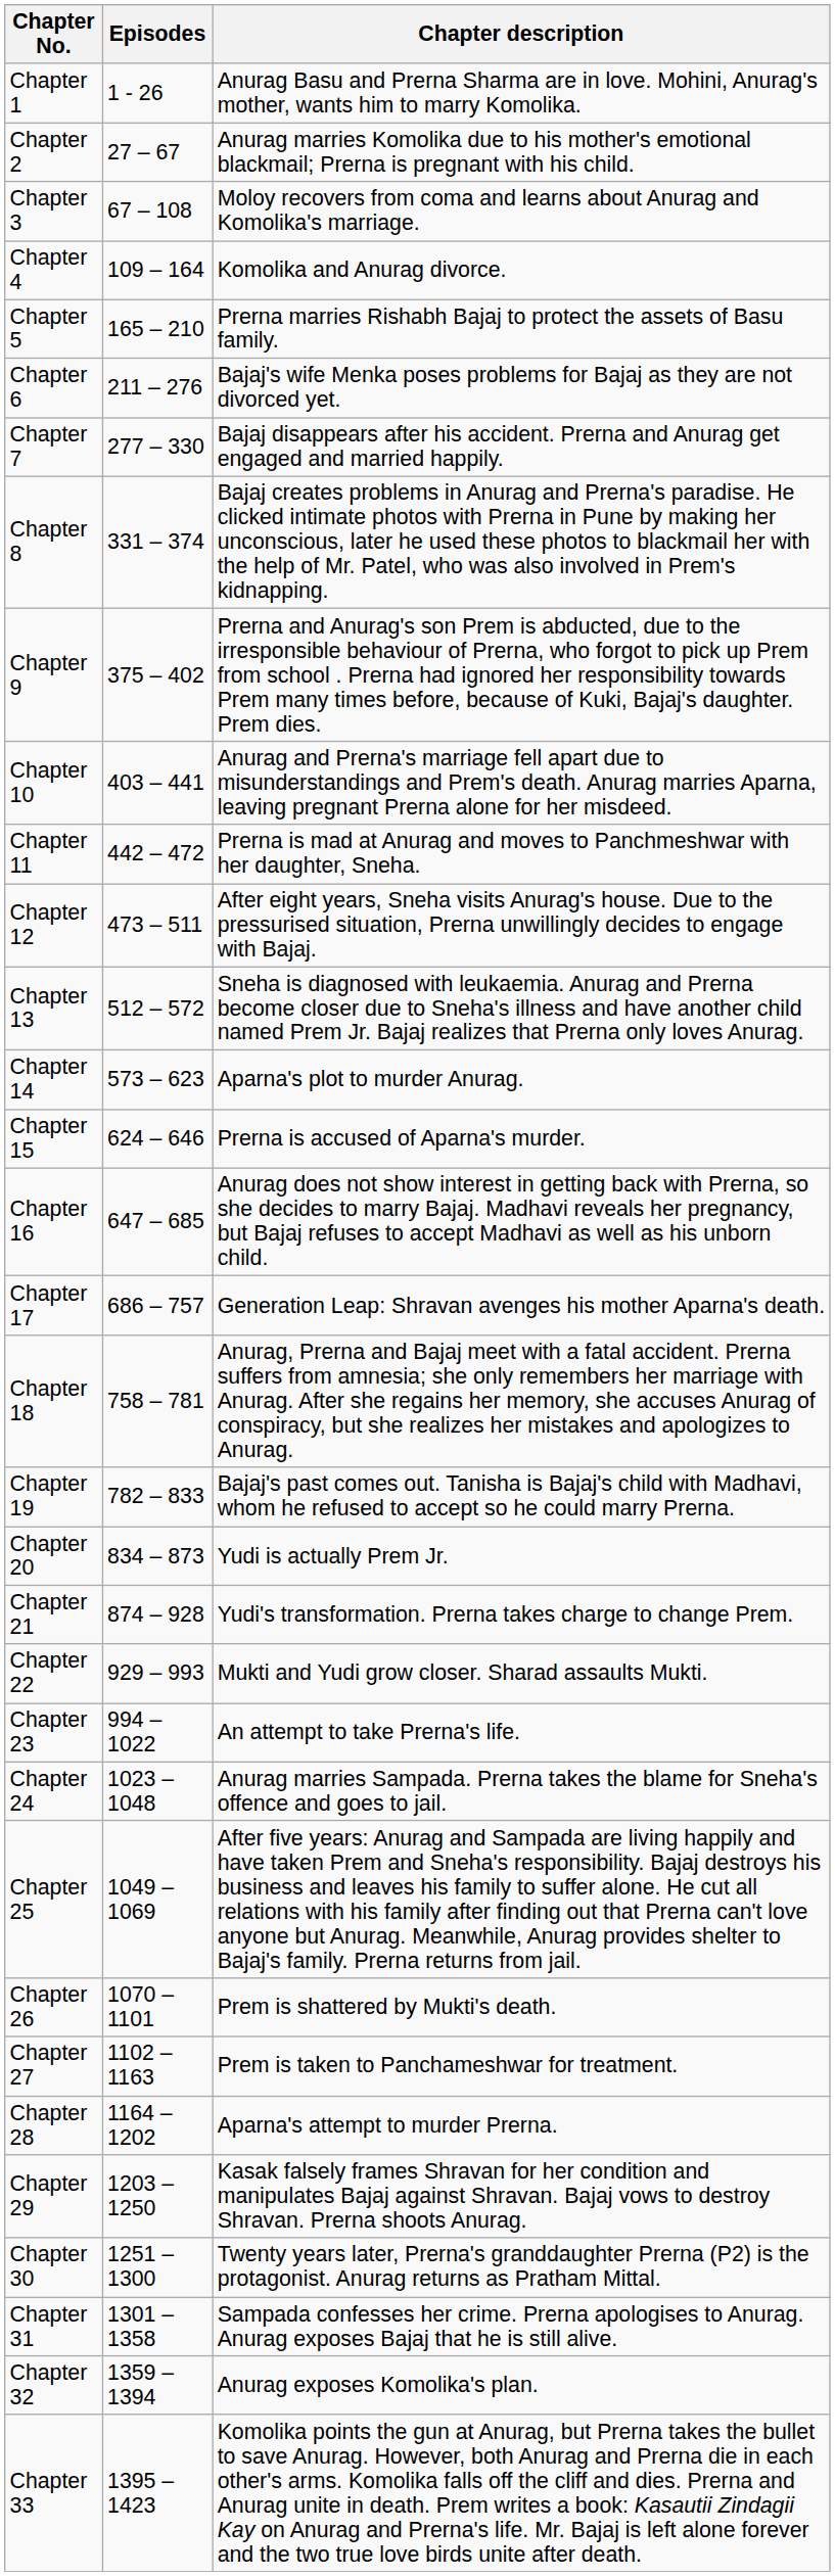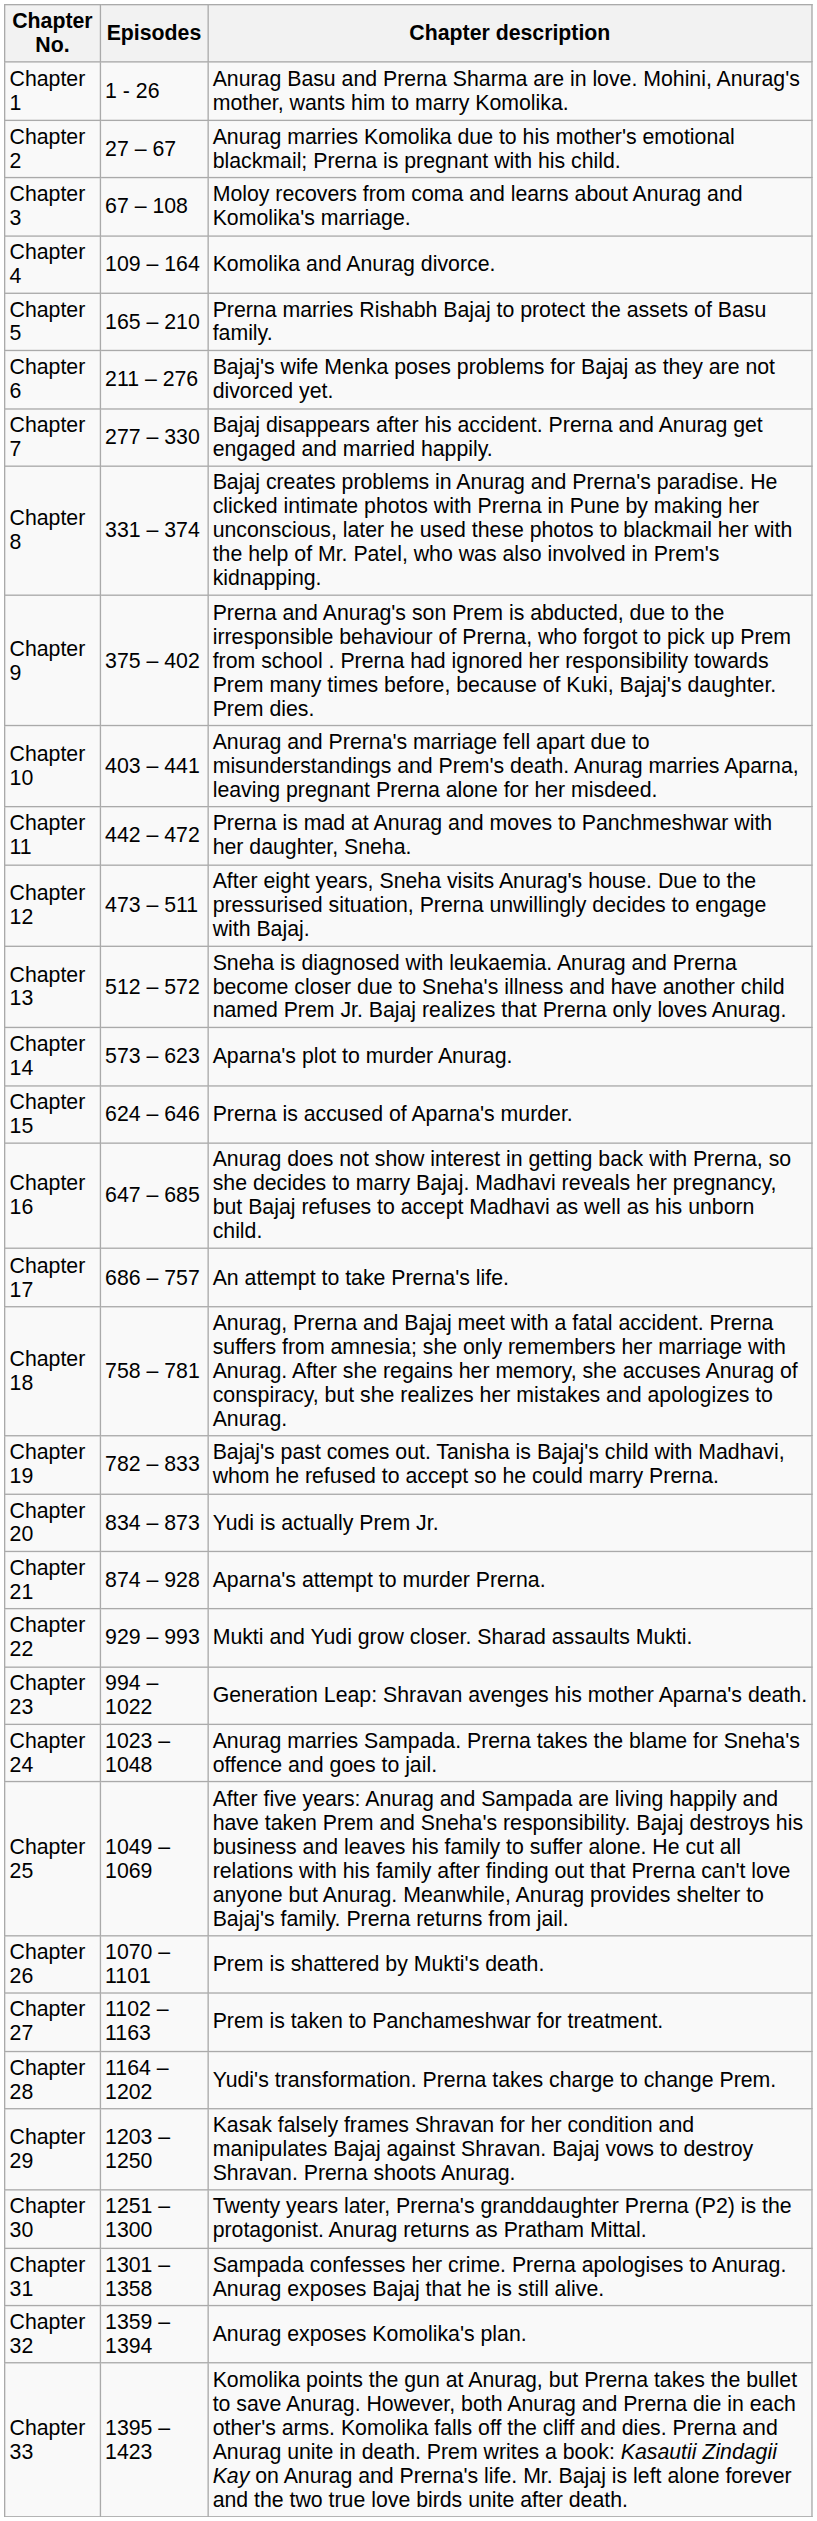 <table class="wikitable sortable">
 <tr>
 <th>Chapter No.</th>
 <th>Episodes</th>
 <th>Chapter description</th>
 </tr>
 <tr>
 <td>Chapter 1</td>
 <td>1 - 26</td>
 <td>Anurag Basu and Prerna Sharma are in love. Mohini, Anurag's mother, wants him to marry Komolika.</td>
 </tr>
 <tr>
 <td>Chapter 2</td>
 <td>27 – 67</td>
 <td>Anurag marries Komolika due to his mother's emotional blackmail; Prerna is pregnant with his child.</td>
 </tr>
 <tr>
 <td>Chapter 3</td>
 <td>67 – 108</td>
 <td>Moloy recovers from coma and learns about Anurag and Komolika's marriage.</td>
 </tr>
 <tr>
 <td>Chapter 4</td>
 <td>109 – 164</td>
 <td>Komolika and Anurag divorce.</td>
 </tr>
 <tr>
 <td>Chapter 5</td>
 <td>165 – 210</td>
 <td>Prerna marries Rishabh Bajaj to protect the assets of Basu family.</td>
 </tr>
 <tr>
 <td>Chapter 6</td>
 <td>211 – 276</td>
 <td>Bajaj's wife Menka poses problems for Bajaj as they are not divorced yet.</td>
 </tr>
 <tr>
 <td>Chapter 7</td>
 <td>277 – 330</td>
 <td>Bajaj disappears after his accident. Prerna and Anurag get engaged and married happily.</td>
 </tr>
 <tr>
 <td>Chapter 8</td>
 <td>331 – 374</td>
 <td>Bajaj creates problems in Anurag and Prerna's paradise. He clicked intimate photos with Prerna in Pune by making her unconscious, later he used these photos to blackmail her with the help of Mr. Patel, who was also involved in Prem's kidnapping.</td>
 </tr>
 <tr>
 <td>Chapter 9</td>
 <td>375 – 402</td>
 <td>Prerna and Anurag's son Prem is abducted, due to the irresponsible behaviour of Prerna, who forgot to pick up Prem from school . Prerna had ignored her responsibility towards Prem many times before, because of Kuki, Bajaj's daughter. Prem dies.</td>
 </tr>
 <tr>
 <td>Chapter 10</td>
 <td>403 – 441</td>
 <td>Anurag and Prerna's marriage fell apart due to misunderstandings and Prem's death. Anurag marries Aparna, leaving pregnant Prerna alone for her misdeed.</td>
 </tr>
 <tr>
 <td>Chapter 11</td>
 <td>442 – 472</td>
 <td>Prerna is mad at Anurag and moves to Panchmeshwar with her daughter, Sneha.</td>
 </tr>
 <tr>
 <td>Chapter 12</td>
 <td>473 – 511</td>
 <td>After eight years, Sneha visits Anurag's house. Due to the pressurised situation, Prerna unwillingly decides to engage with Bajaj.</td>
 </tr>
 <tr>
 <td>Chapter 13</td>
 <td>512 – 572</td>
 <td>Sneha is diagnosed with leukaemia. Anurag and Prerna become closer due to Sneha's illness and have another child named Prem Jr. Bajaj realizes that Prerna only loves Anurag.</td>
 </tr>
 <tr>
 <td>Chapter 14</td>
 <td>573 – 623</td>
 <td>Aparna's plot to murder Anurag.</td>
 </tr>
 <tr>
 <td>Chapter 15</td>
 <td>624 – 646</td>
 <td>Prerna is accused of Aparna's murder.</td>
 </tr>
 <tr>
 <td>Chapter 16</td>
 <td>647 – 685</td>
 <td>Anurag does not show interest in getting back with Prerna, so she decides to marry Bajaj. Madhavi reveals her pregnancy, but Bajaj refuses to accept Madhavi as well as his unborn child.</td>
 </tr>
 <tr>
 <td>Chapter 17</td>
 <td>686 – 757</td>
-<td>Generation Leap: Shravan avenges his mother Aparna's death.</td>
+<td>An attempt to take Prerna's life.</td>
 </tr>
 <tr>
 <td>Chapter 18</td>
 <td>758 – 781</td>
 <td>Anurag, Prerna and Bajaj meet with a fatal accident. Prerna suffers from amnesia; she only remembers her marriage with Anurag. After she regains her memory, she accuses Anurag of conspiracy, but she realizes her mistakes and apologizes to Anurag.</td>
 </tr>
 <tr>
 <td>Chapter 19</td>
 <td>782 – 833</td>
 <td>Bajaj's past comes out. Tanisha is Bajaj's child with Madhavi, whom he refused to accept so he could marry Prerna.</td>
 </tr>
 <tr>
 <td>Chapter 20</td>
 <td>834 – 873</td>
 <td>Yudi is actually Prem Jr.</td>
 </tr>
 <tr>
 <td>Chapter 21</td>
 <td>874 – 928</td>
-<td>Yudi's transformation. Prerna takes charge to change Prem.</td>
+<td>Aparna's attempt to murder Prerna.</td>
 </tr>
 <tr>
 <td>Chapter 22</td>
 <td>929 – 993</td>
 <td>Mukti and Yudi grow closer. Sharad assaults Mukti.</td>
 </tr>
 <tr>
 <td>Chapter 23</td>
 <td>994 – 1022</td>
-<td>An attempt to take Prerna's life.</td>
+<td>Generation Leap: Shravan avenges his mother Aparna's death.</td>
 </tr>
 <tr>
 <td>Chapter 24</td>
 <td>1023 – 1048</td>
 <td>Anurag marries Sampada. Prerna takes the blame for Sneha's offence and goes to jail.</td>
 </tr>
 <tr>
 <td>Chapter 25</td>
 <td>1049 – 1069</td>
 <td>After five years: Anurag and Sampada are living happily and have taken Prem and Sneha's responsibility. Bajaj destroys his business and leaves his family to suffer alone. He cut all relations with his family after finding out that Prerna can't love anyone but Anurag. Meanwhile, Anurag provides shelter to Bajaj's family. Prerna returns from jail.</td>
 </tr>
 <tr>
 <td>Chapter 26</td>
 <td>1070 – 1101</td>
 <td>Prem is shattered by Mukti's death.</td>
 </tr>
 <tr>
 <td>Chapter 27</td>
 <td>1102 – 1163</td>
 <td>Prem is taken to Panchameshwar for treatment.</td>
 </tr>
 <tr>
 <td>Chapter 28</td>
 <td>1164 – 1202</td>
-<td>Aparna's attempt to murder Prerna.</td>
+<td>Yudi's transformation. Prerna takes charge to change Prem.</td>
 </tr>
 <tr>
 <td>Chapter 29</td>
 <td>1203 – 1250</td>
 <td>Kasak falsely frames Shravan for her condition and manipulates Bajaj against Shravan. Bajaj vows to destroy Shravan. Prerna shoots Anurag.</td>
 </tr>
 <tr>
 <td>Chapter 30</td>
 <td>1251 – 1300</td>
 <td>Twenty years later, Prerna's granddaughter Prerna (P2) is the protagonist. Anurag returns as Pratham Mittal.</td>
 </tr>
 <tr>
 <td>Chapter 31</td>
 <td>1301 – 1358</td>
 <td>Sampada confesses her crime. Prerna apologises to Anurag. Anurag exposes Bajaj that he is still alive.</td>
 </tr>
 <tr>
 <td>Chapter 32</td>
 <td>1359 – 1394</td>
 <td>Anurag exposes Komolika's plan.</td>
 </tr>
 <tr>
 <td>Chapter 33</td>
 <td>1395 – 1423</td>
 <td>Komolika points the gun at Anurag, but Prerna takes the bullet to save Anurag. However, both Anurag and Prerna die in each other's arms. Komolika falls off the cliff and dies. Prerna and Anurag unite in death. Prem writes a book: <em>Kasautii Zindagii Kay</em> on Anurag and Prerna's life. Mr. Bajaj is left alone forever and the two true love birds unite after death.</td>
 </tr>
 <tr>
 </tr>
 </table>
